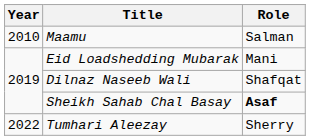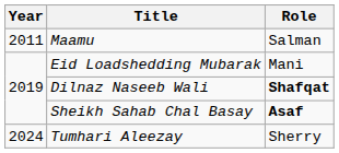 <table class="wikitable sortable plainrowheaders">
 <tr style="text-align:center;">
 <th scope="col">Year</th>
 <th scope="col">Title</th>
 <th scope="col">Role</th>
 </tr>
 <tr>
-<td>2010</td>
+<td>2011</td>
 <td><em>Maamu</em></td>
 <td>Salman</td>
 </tr>
 <tr>
 <td rowspan="3">2019</td>
 <td><em>Eid Loadshedding Mubarak</em></td>
 <td>Mani</td>
 </tr>
 <tr>
 <td><em>Dilnaz Naseeb Wali</em></td>
-<td>Shafqat</td>
+<td><strong>Shafqat</strong></td>
 </tr>
 <tr>
 <td><em>Sheikh Sahab Chal Basay</em></td>
 <td><strong>Asaf</strong></td>
 </tr>
 <tr>
-<td>2022</td>
+<td>2024</td>
 <td><em>Tumhari Aleezay</em></td>
 <td>Sherry</td>
 </tr>
 </table>
